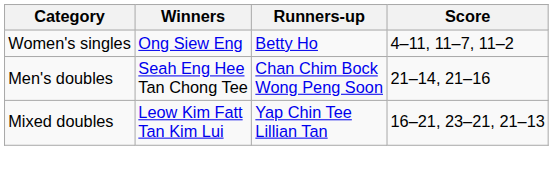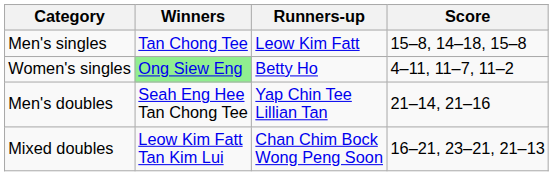 <table class="wikitable">
 <tr>
 <th>Category</th>
 <th>Winners</th>
 <th>Runners-up</th>
 <th>Score</th>
 </tr>
 <tr>
+<td>Men's singles</td>
+<td> <a href='#'>Tan Chong Tee</a></td>
+<td> <a href='#'>Leow Kim Fatt</a></td>
+<td>15–8, 14–18, 15–8</td>
+</tr>
+<tr>
 <td>Women's singles</td>
-<td> <a href='#'>Ong Siew Eng</a></td>
+<td style="background: lightgreen;"> <a href='#'>Ong Siew Eng</a></td>
 <td> <a href='#'>Betty Ho</a></td>
 <td>4–11, 11–7, 11–2</td>
 </tr>
 <tr>
 <td>Men's doubles</td>
 <td> <a href='#'>Seah Eng Hee</a><br> Tan Chong Tee</td>
-<td> <a href='#'>Chan Chim Bock</a><br> <a href='#'>Wong Peng Soon</a></td>
+<td> <a href='#'>Yap Chin Tee</a><br> <a href='#'>Lillian Tan</a></td>
 <td>21–14, 21–16</td>
 </tr>
 <tr>
 <td>Mixed doubles</td>
 <td> <a href='#'>Leow Kim Fatt</a><br> <a href='#'>Tan Kim Lui</a></td>
-<td> <a href='#'>Yap Chin Tee</a><br> <a href='#'>Lillian Tan</a></td>
+<td> <a href='#'>Chan Chim Bock</a><br> <a href='#'>Wong Peng Soon</a></td>
 <td>16–21, 23–21, 21–13</td>
 </tr>
 </table>
